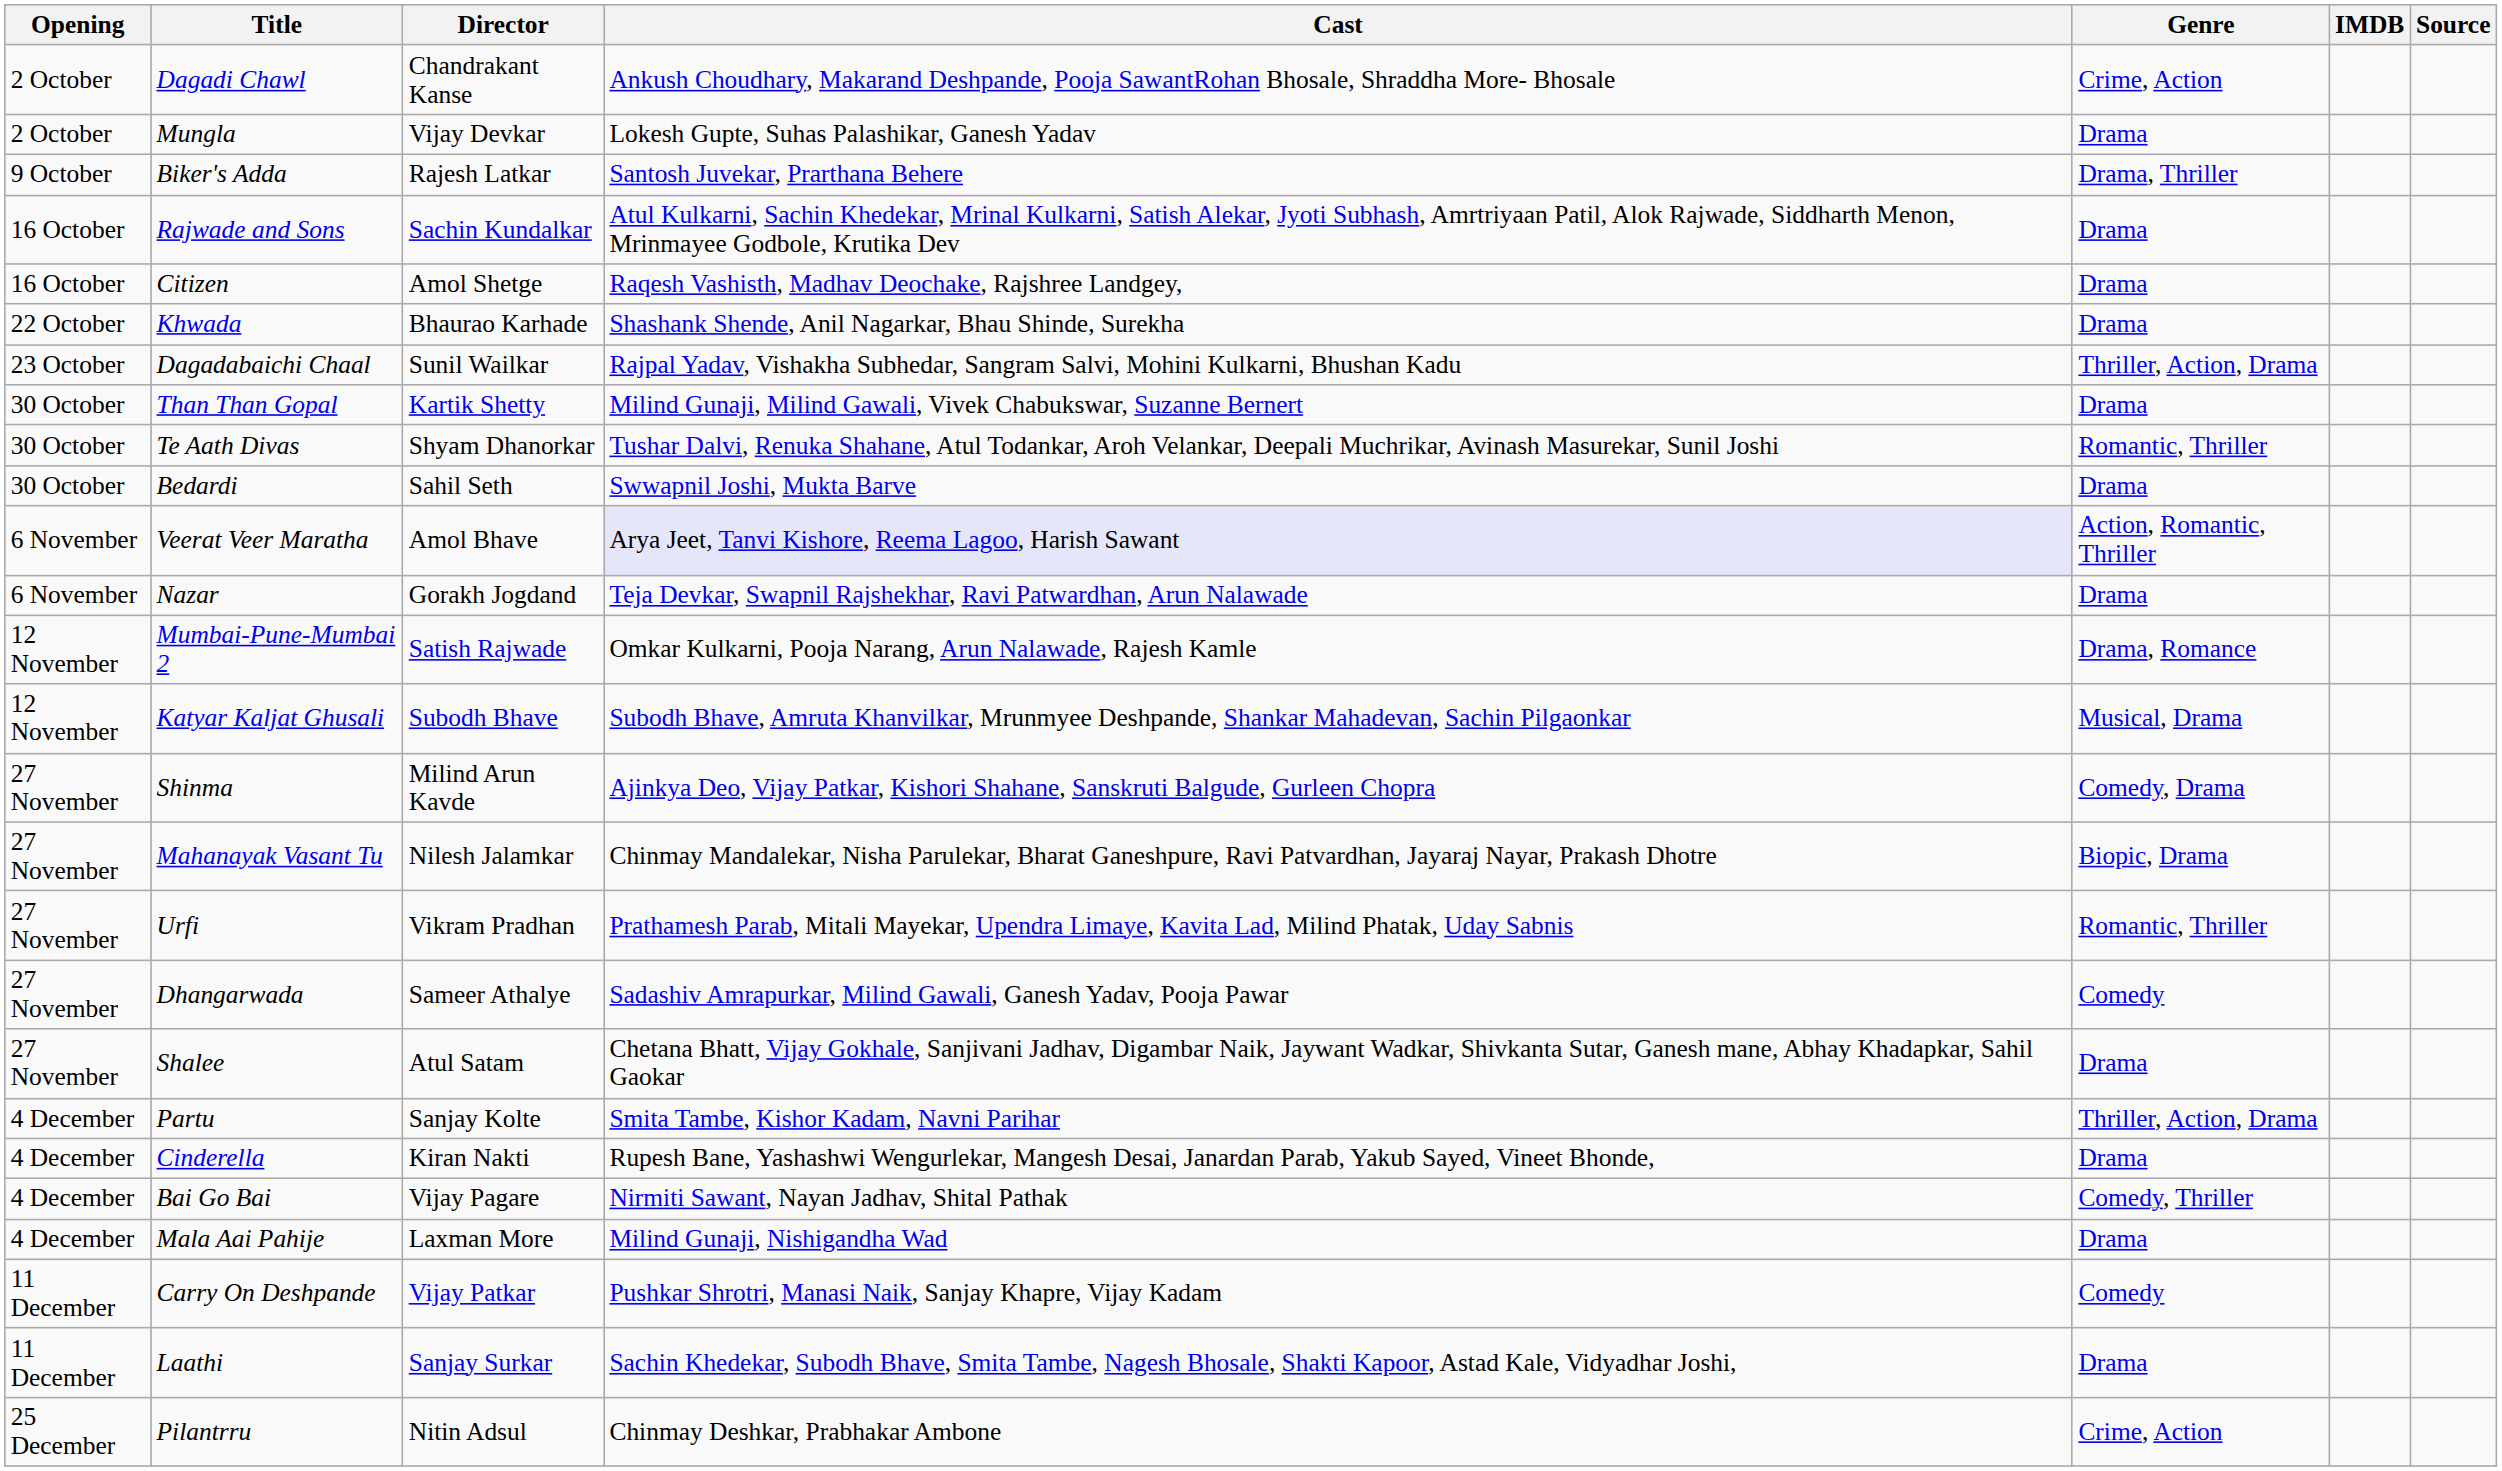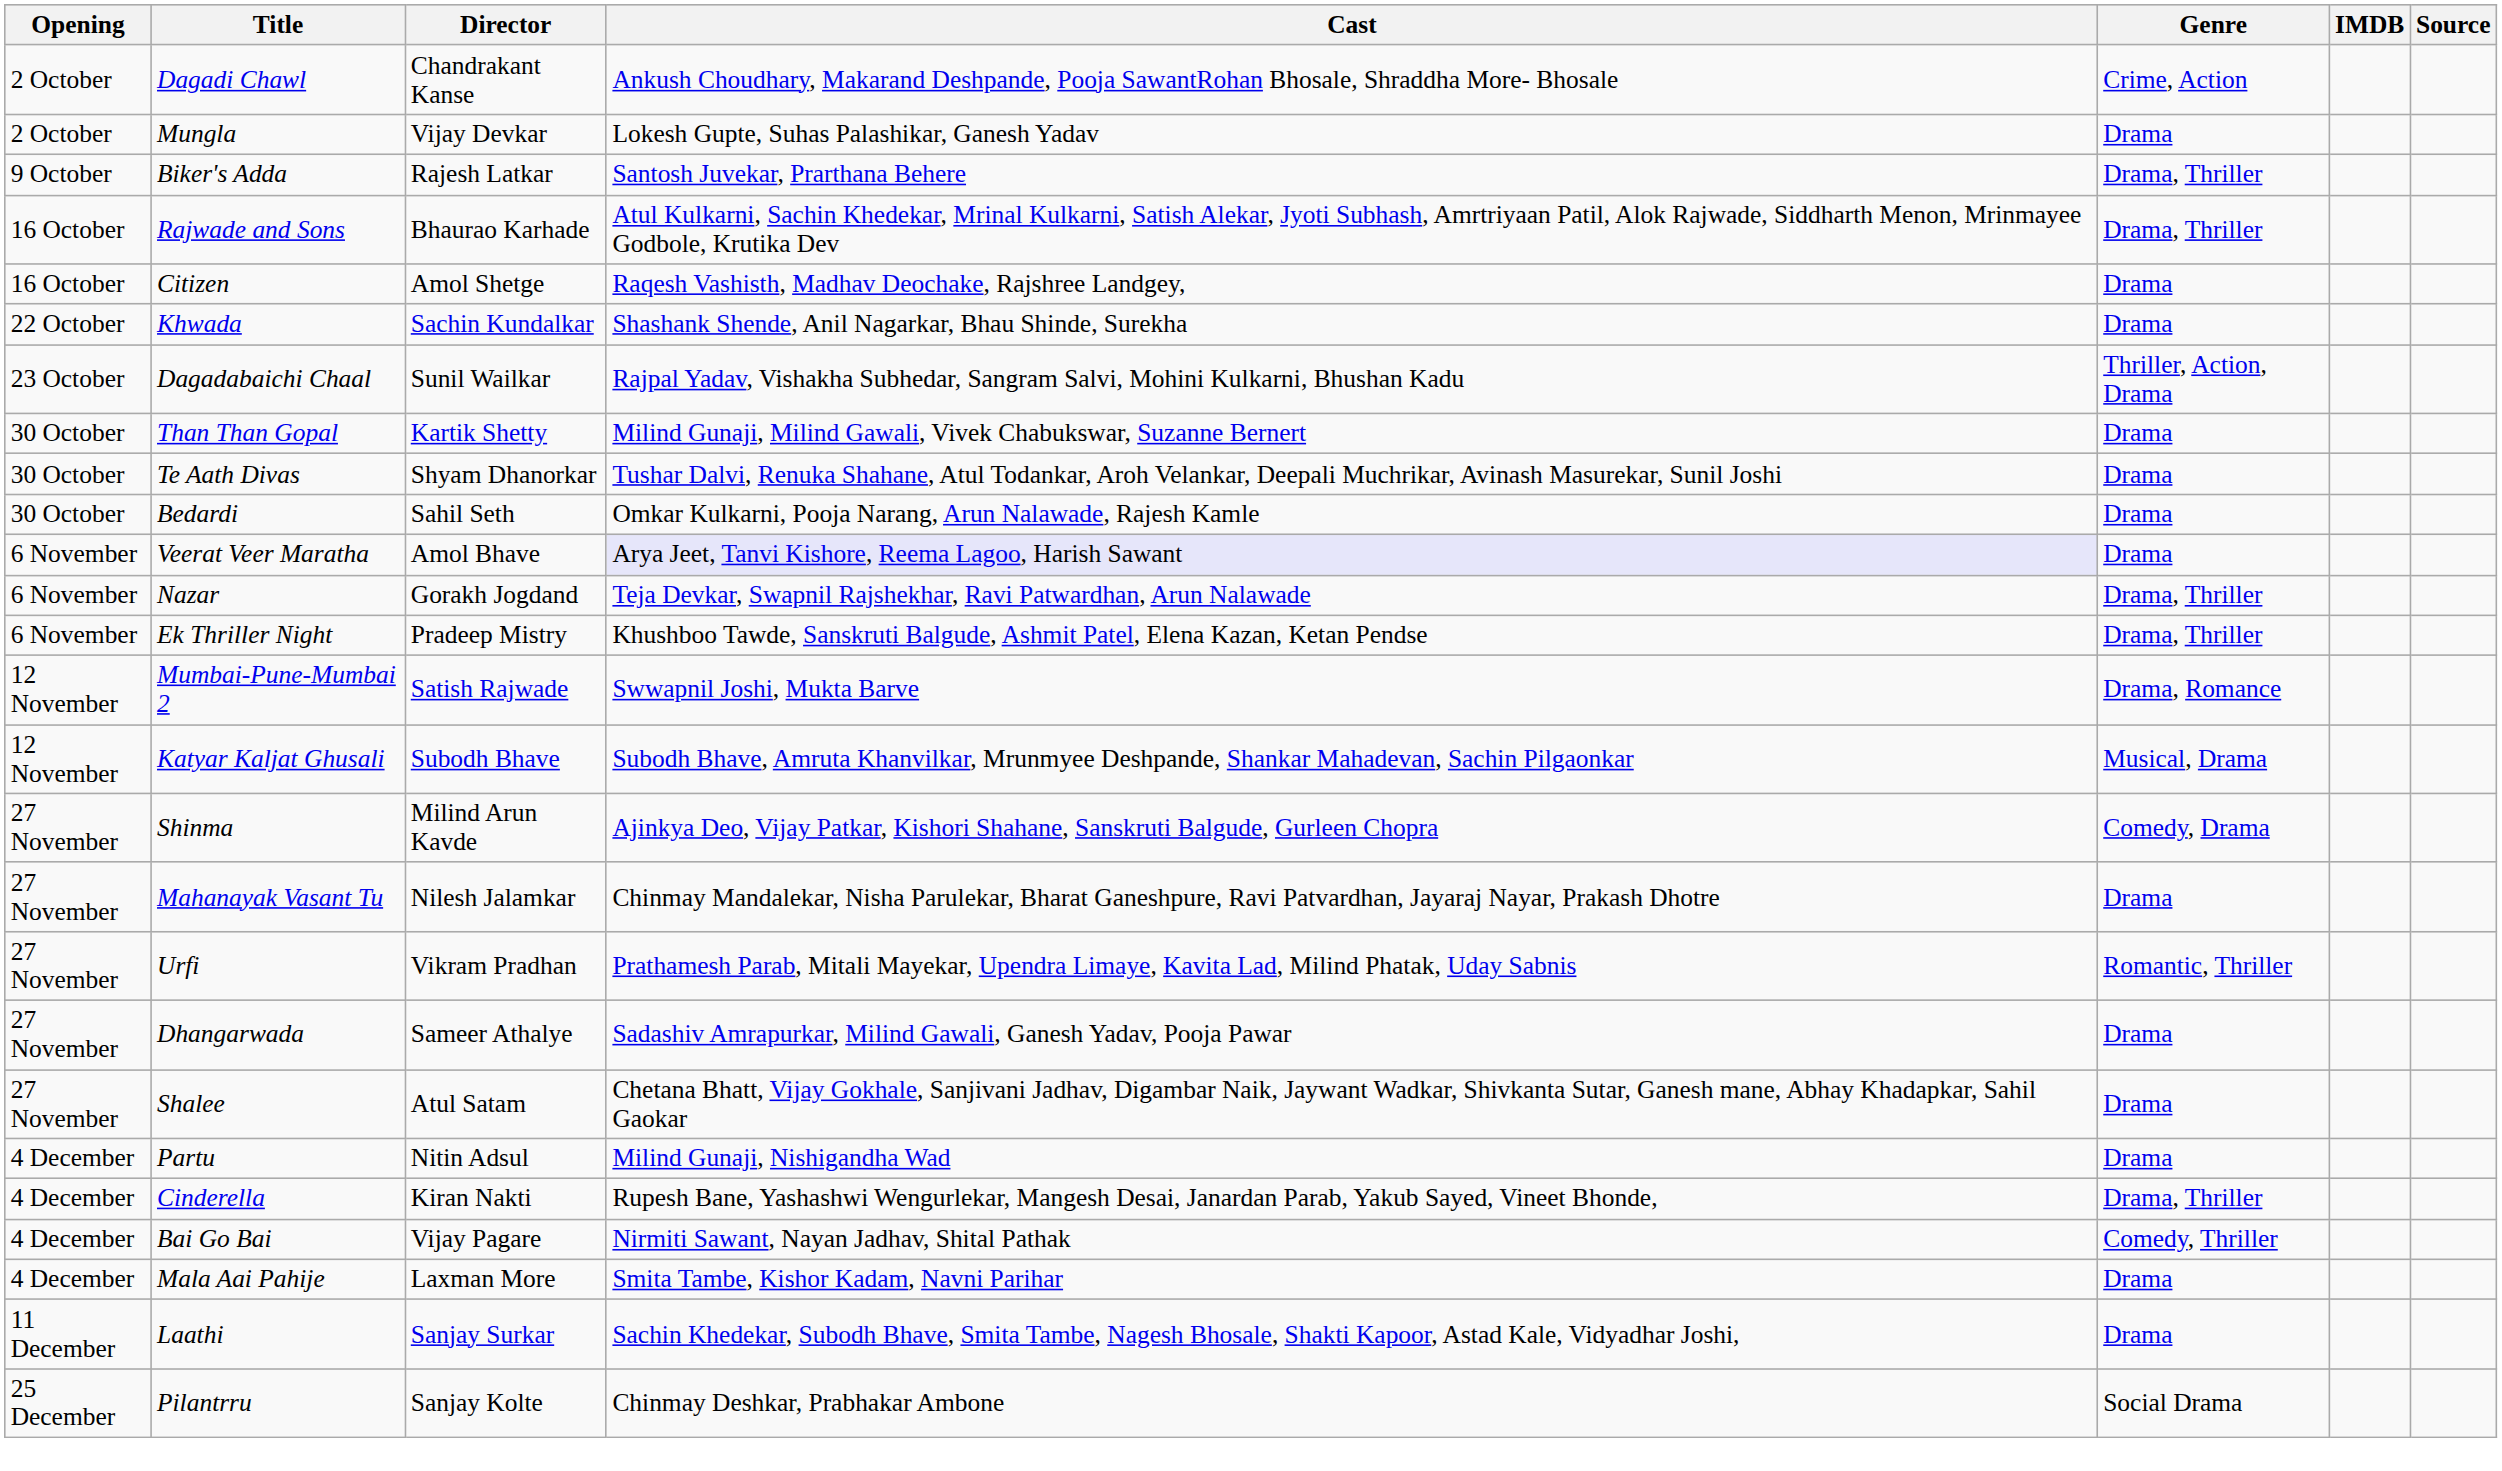 <table class="wikitable sortable">
 <tr>
 <th>Opening</th>
 <th>Title</th>
 <th>Director</th>
 <th>Cast</th>
 <th>Genre</th>
 <th>IMDB</th>
 <th>Source</th>
 </tr>
 <tr>
 <td>2 October</td>
 <td><em><a href='#'>Dagadi Chawl</a></em></td>
 <td>Chandrakant Kanse</td>
 <td><a href='#'>Ankush Choudhary</a>, <a href='#'>Makarand Deshpande</a>, <a href='#'>Pooja SawantRohan</a> Bhosale, Shraddha More- Bhosale</td>
 <td><a href='#'>Crime</a>, <a href='#'>Action</a></td>
 <td></td>
 <td></td>
 </tr>
 <tr>
 <td>2 October</td>
 <td><em>Mungla</em></td>
 <td>Vijay Devkar</td>
 <td>Lokesh Gupte, Suhas Palashikar, Ganesh Yadav</td>
 <td><a href='#'>Drama</a></td>
 <td></td>
 <td></td>
 </tr>
 <tr>
 <td>9 October</td>
 <td><em>Biker's Adda</em></td>
 <td>Rajesh Latkar</td>
 <td><a href='#'>Santosh Juvekar</a>, <a href='#'>Prarthana Behere</a></td>
 <td><a href='#'>Drama</a>, <a href='#'>Thriller</a></td>
 <td></td>
 <td></td>
 </tr>
 <tr>
 <td>16 October</td>
 <td><em><a href='#'>Rajwade and Sons</a></em></td>
-<td><a href='#'>Sachin Kundalkar</a></td>
+<td>Bhaurao Karhade</td>
 <td><a href='#'>Atul Kulkarni</a>, <a href='#'>Sachin Khedekar</a>, <a href='#'>Mrinal Kulkarni</a>, <a href='#'>Satish Alekar</a>, <a href='#'>Jyoti Subhash</a>, Amrtriyaan Patil, Alok Rajwade, Siddharth Menon, Mrinmayee Godbole, Krutika Dev</td>
-<td><a href='#'>Drama</a></td>
+<td><a href='#'>Drama</a>, <a href='#'>Thriller</a></td>
 <td></td>
 <td></td>
 </tr>
 <tr>
 <td>16 October</td>
 <td><em>Citizen</em></td>
 <td>Amol Shetge</td>
 <td><a href='#'>Raqesh Vashisth</a>, <a href='#'>Madhav Deochake</a>, Rajshree Landgey,</td>
 <td><a href='#'>Drama</a></td>
 <td></td>
 <td></td>
 </tr>
 <tr>
 <td>22 October</td>
 <td><em><a href='#'>Khwada</a></em></td>
-<td>Bhaurao Karhade</td>
+<td><a href='#'>Sachin Kundalkar</a></td>
 <td><a href='#'>Shashank Shende</a>, Anil Nagarkar, Bhau Shinde, Surekha</td>
 <td><a href='#'>Drama</a></td>
 <td></td>
 <td></td>
 </tr>
 <tr>
 <td>23 October</td>
 <td><em>Dagadabaichi Chaal</em></td>
 <td>Sunil Wailkar</td>
 <td><a href='#'>Rajpal Yadav</a>, Vishakha Subhedar, Sangram Salvi, Mohini Kulkarni, Bhushan Kadu</td>
 <td><a href='#'>Thriller</a>, <a href='#'>Action</a>, <a href='#'>Drama</a></td>
 <td></td>
 <td></td>
 </tr>
 <tr>
 <td>30 October</td>
 <td><em><a href='#'>Than Than Gopal</a></em></td>
 <td><a href='#'>Kartik Shetty</a></td>
 <td><a href='#'>Milind Gunaji</a>, <a href='#'>Milind Gawali</a>, Vivek Chabukswar, <a href='#'>Suzanne Bernert</a></td>
 <td><a href='#'>Drama</a></td>
 <td></td>
 <td></td>
 </tr>
 <tr>
 <td>30 October</td>
 <td><em>Te Aath Divas</em></td>
 <td>Shyam Dhanorkar</td>
 <td><a href='#'>Tushar Dalvi</a>, <a href='#'>Renuka Shahane</a>, Atul Todankar, Aroh Velankar, Deepali Muchrikar, Avinash Masurekar, Sunil Joshi</td>
-<td><a href='#'>Romantic</a>, <a href='#'>Thriller</a></td>
+<td><a href='#'>Drama</a></td>
 <td></td>
 <td></td>
 </tr>
 <tr>
 <td>30 October</td>
 <td><em>Bedardi</em></td>
 <td>Sahil Seth</td>
-<td><a href='#'>Swwapnil Joshi</a>, <a href='#'>Mukta Barve</a></td>
+<td>Omkar Kulkarni, Pooja Narang, <a href='#'>Arun Nalawade</a>, Rajesh Kamle</td>
 <td><a href='#'>Drama</a></td>
 <td></td>
 <td></td>
 </tr>
 <tr>
 <td>6 November</td>
 <td><em>Veerat Veer Maratha</em></td>
 <td>Amol Bhave</td>
 <td style="background: lavender;">Arya Jeet, <a href='#'>Tanvi Kishore</a>, <a href='#'>Reema Lagoo</a>, Harish Sawant</td>
-<td><a href='#'>Action</a>, <a href='#'>Romantic</a>, <a href='#'>Thriller</a></td>
+<td><a href='#'>Drama</a></td>
 <td></td>
 <td></td>
 </tr>
 <tr>
 <td>6 November</td>
 <td><em>Nazar</em></td>
 <td>Gorakh Jogdand</td>
 <td><a href='#'>Teja Devkar</a>, <a href='#'>Swapnil Rajshekhar</a>, <a href='#'>Ravi Patwardhan</a>, <a href='#'>Arun Nalawade</a></td>
-<td><a href='#'>Drama</a></td>
+<td><a href='#'>Drama</a>, <a href='#'>Thriller</a></td>
+<td></td>
+<td></td>
+</tr>
+<tr>
+<td>6 November</td>
+<td><em>Ek Thriller Night</em></td>
+<td>Pradeep Mistry</td>
+<td>Khushboo Tawde, <a href='#'>Sanskruti Balgude</a>, <a href='#'>Ashmit Patel</a>, Elena Kazan, Ketan Pendse</td>
+<td><a href='#'>Drama</a>, <a href='#'>Thriller</a></td>
 <td></td>
 <td></td>
 </tr>
 <tr>
 <td>12 November</td>
 <td><em><a href='#'>Mumbai-Pune-Mumbai 2</a></em></td>
 <td><a href='#'>Satish Rajwade</a></td>
-<td>Omkar Kulkarni, Pooja Narang, <a href='#'>Arun Nalawade</a>, Rajesh Kamle</td>
+<td><a href='#'>Swwapnil Joshi</a>, <a href='#'>Mukta Barve</a></td>
 <td><a href='#'>Drama</a>, <a href='#'>Romance</a></td>
 <td></td>
 <td></td>
 </tr>
 <tr>
 <td>12 November</td>
 <td><em><a href='#'>Katyar Kaljat Ghusali</a></em></td>
 <td><a href='#'>Subodh Bhave</a></td>
 <td><a href='#'>Subodh Bhave</a>, <a href='#'>Amruta Khanvilkar</a>, Mrunmyee Deshpande, <a href='#'>Shankar Mahadevan</a>, <a href='#'>Sachin Pilgaonkar</a></td>
 <td><a href='#'>Musical</a>, <a href='#'>Drama</a></td>
 <td></td>
 <td></td>
 </tr>
 <tr>
 <td>27 November</td>
 <td><em>Shinma</em></td>
 <td>Milind Arun Kavde</td>
 <td><a href='#'>Ajinkya Deo</a>, <a href='#'>Vijay Patkar</a>, <a href='#'>Kishori Shahane</a>, <a href='#'>Sanskruti Balgude</a>, <a href='#'>Gurleen Chopra</a></td>
 <td><a href='#'>Comedy</a>, <a href='#'>Drama</a></td>
 <td></td>
 <td></td>
 </tr>
 <tr>
 <td>27 November</td>
 <td><em><a href='#'>Mahanayak Vasant Tu</a></em></td>
 <td>Nilesh Jalamkar</td>
 <td>Chinmay Mandalekar, Nisha Parulekar, Bharat Ganeshpure, Ravi Patvardhan, Jayaraj Nayar, Prakash Dhotre</td>
-<td><a href='#'>Biopic</a>, <a href='#'>Drama</a></td>
+<td><a href='#'>Drama</a></td>
 <td></td>
 <td></td>
 </tr>
 <tr>
 <td>27 November</td>
 <td><em>Urfi</em></td>
 <td>Vikram Pradhan</td>
 <td><a href='#'>Prathamesh Parab</a>, Mitali Mayekar, <a href='#'>Upendra Limaye</a>, <a href='#'>Kavita Lad</a>, Milind Phatak, <a href='#'>Uday Sabnis</a></td>
 <td><a href='#'>Romantic</a>, <a href='#'>Thriller</a></td>
 <td></td>
 <td></td>
 </tr>
 <tr>
 <td>27 November</td>
 <td><em>Dhangarwada</em></td>
 <td>Sameer Athalye</td>
 <td><a href='#'>Sadashiv Amrapurkar</a>, <a href='#'>Milind Gawali</a>, Ganesh Yadav, Pooja Pawar</td>
-<td><a href='#'>Comedy</a></td>
+<td><a href='#'>Drama</a></td>
 <td></td>
 <td></td>
 </tr>
 <tr>
 <td>27 November</td>
 <td><em>Shalee</em></td>
 <td>Atul Satam</td>
 <td>Chetana Bhatt, <a href='#'>Vijay Gokhale</a>, Sanjivani Jadhav, Digambar Naik, Jaywant Wadkar, Shivkanta Sutar, Ganesh mane, Abhay Khadapkar, Sahil Gaokar</td>
 <td><a href='#'>Drama</a></td>
 <td></td>
 <td></td>
 </tr>
 <tr>
 <td>4 December</td>
 <td><em>Partu</em></td>
-<td>Sanjay Kolte</td>
-<td><a href='#'>Smita Tambe</a>, <a href='#'>Kishor Kadam</a>, <a href='#'>Navni Parihar</a></td>
-<td><a href='#'>Thriller</a>, <a href='#'>Action</a>, <a href='#'>Drama</a></td>
+<td>Nitin Adsul</td>
+<td><a href='#'>Milind Gunaji</a>, <a href='#'>Nishigandha Wad</a></td>
+<td><a href='#'>Drama</a></td>
 <td></td>
 <td></td>
 </tr>
 <tr>
 <td>4 December</td>
 <td><em><a href='#'>Cinderella</a></em></td>
 <td>Kiran Nakti</td>
 <td>Rupesh Bane, Yashashwi Wengurlekar, Mangesh Desai, Janardan Parab, Yakub Sayed, Vineet Bhonde,</td>
-<td><a href='#'>Drama</a></td>
+<td><a href='#'>Drama</a>, <a href='#'>Thriller</a></td>
 <td></td>
 <td></td>
 </tr>
 <tr>
 <td>4 December</td>
 <td><em>Bai Go Bai</em></td>
 <td>Vijay Pagare</td>
 <td><a href='#'>Nirmiti Sawant</a>, Nayan Jadhav, Shital Pathak</td>
 <td><a href='#'>Comedy</a>, <a href='#'>Thriller</a></td>
 <td></td>
 <td></td>
 </tr>
 <tr>
 <td>4 December</td>
 <td><em>Mala Aai Pahije</em></td>
 <td>Laxman More</td>
-<td><a href='#'>Milind Gunaji</a>, <a href='#'>Nishigandha Wad</a></td>
+<td><a href='#'>Smita Tambe</a>, <a href='#'>Kishor Kadam</a>, <a href='#'>Navni Parihar</a></td>
 <td><a href='#'>Drama</a></td>
-<td></td>
-<td></td>
-</tr>
-<tr>
-<td>11 December</td>
-<td><em>Carry On Deshpande</em></td>
-<td><a href='#'>Vijay Patkar</a></td>
-<td><a href='#'>Pushkar Shrotri</a>, <a href='#'>Manasi Naik</a>, Sanjay Khapre, Vijay Kadam</td>
-<td><a href='#'>Comedy</a></td>
 <td></td>
 <td></td>
 </tr>
 <tr>
 <td>11 December</td>
 <td><em>Laathi</em></td>
 <td><a href='#'>Sanjay Surkar</a></td>
 <td><a href='#'>Sachin Khedekar</a>, <a href='#'>Subodh Bhave</a>, <a href='#'>Smita Tambe</a>, <a href='#'>Nagesh Bhosale</a>, <a href='#'>Shakti Kapoor</a>, Astad Kale, Vidyadhar Joshi,</td>
 <td><a href='#'>Drama</a></td>
 <td></td>
 <td></td>
 </tr>
 <tr>
 <td>25 December</td>
 <td><em>Pilantrru</em></td>
-<td>Nitin Adsul</td>
+<td>Sanjay Kolte</td>
 <td>Chinmay Deshkar, Prabhakar Ambone</td>
-<td><a href='#'>Crime</a>, <a href='#'>Action</a></td>
+<td>Social Drama</td>
 <td></td>
 <td></td>
 </tr>
 </table>
